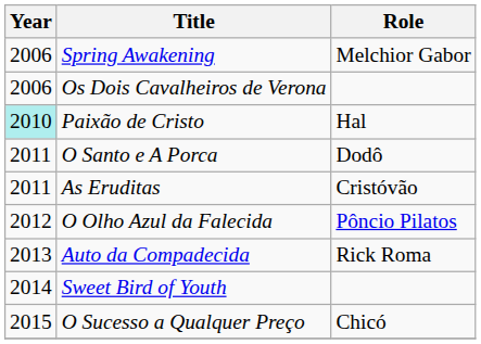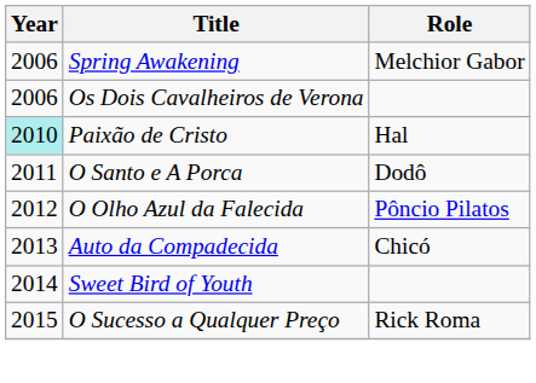 <table class="wikitable">
 <tr>
 <th>Year</th>
 <th>Title</th>
 <th>Role</th>
 </tr>
 <tr>
 <td>2006</td>
 <td><em><a href='#'>Spring Awakening</a></em></td>
 <td>Melchior Gabor</td>
 </tr>
 <tr>
 <td>2006</td>
 <td><em>Os Dois Cavalheiros de Verona</em></td>
 <td></td>
 </tr>
 <tr>
 <td style="background: paleturquoise;">2010</td>
 <td><em>Paixão de Cristo</em></td>
 <td>Hal</td>
 </tr>
 <tr>
 <td>2011</td>
 <td><em>O Santo e A Porca</em></td>
 <td>Dodô </td>
 </tr>
 <tr>
-<td>2011</td>
-<td><em>As Eruditas</em></td>
-<td>Cristóvão</td>
-</tr>
-<tr>
 <td>2012</td>
 <td><em>O Olho Azul da Falecida</em></td>
 <td><a href='#'>Pôncio Pilatos</a></td>
 </tr>
 <tr>
 <td>2013</td>
 <td><em><a href='#'>Auto da Compadecida</a></em></td>
-<td>Rick Roma</td>
+<td>Chicó </td>
 </tr>
 <tr>
 <td>2014</td>
 <td><em><a href='#'>Sweet Bird of Youth</a></em></td>
 <td></td>
 </tr>
 <tr>
 <td>2015</td>
 <td><em>O Sucesso a Qualquer Preço</em></td>
-<td>Chicó </td>
+<td>Rick Roma</td>
 </tr>
 <tr>
 </tr>
 </table>
